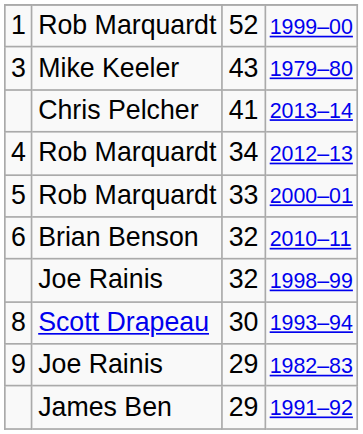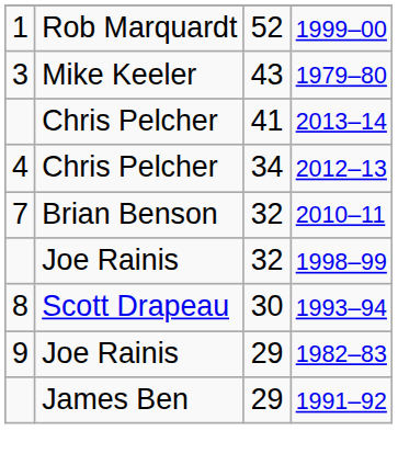 <table class="wikitable">
 <tr>
 </tr>
 <tr>
 <td>1</td>
 <td>Rob Marquardt</td>
 <td>52</td>
 <td style="font-size:80%;"><a href='#'>1999–00</a></td>
 </tr>
 <tr>
 <td>3</td>
 <td>Mike Keeler</td>
 <td>43</td>
 <td style="font-size:80%;"><a href='#'>1979–80</a></td>
 </tr>
 <tr>
 <td></td>
 <td>Chris Pelcher</td>
 <td>41</td>
 <td style="font-size:80%;"><a href='#'>2013–14</a></td>
 </tr>
 <tr>
 <td>4</td>
-<td>Rob Marquardt</td>
+<td>Chris Pelcher</td>
 <td>34</td>
 <td style="font-size:80%;"><a href='#'>2012–13</a></td>
 </tr>
 <tr>
-<td>5</td>
-<td>Rob Marquardt</td>
-<td>33</td>
-<td style="font-size:80%;"><a href='#'>2000–01</a></td>
-</tr>
-<tr>
-<td>6</td>
+<td>7</td>
 <td>Brian Benson</td>
 <td>32</td>
 <td style="font-size:80%;"><a href='#'>2010–11</a></td>
 </tr>
 <tr>
 <td></td>
 <td>Joe Rainis</td>
 <td>32</td>
 <td style="font-size:80%;"><a href='#'>1998–99</a></td>
 </tr>
 <tr>
 <td>8</td>
 <td><a href='#'>Scott Drapeau</a></td>
 <td>30</td>
 <td style="font-size:80%;"><a href='#'>1993–94</a></td>
 </tr>
 <tr>
 <td>9</td>
 <td>Joe Rainis</td>
 <td>29</td>
 <td style="font-size:80%;"><a href='#'>1982–83</a></td>
 </tr>
 <tr>
 <td></td>
 <td>James Ben</td>
 <td>29</td>
 <td style="font-size:80%;"><a href='#'>1991–92</a></td>
 </tr>
 </table>
